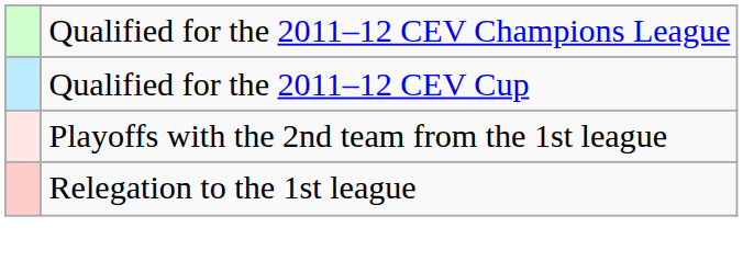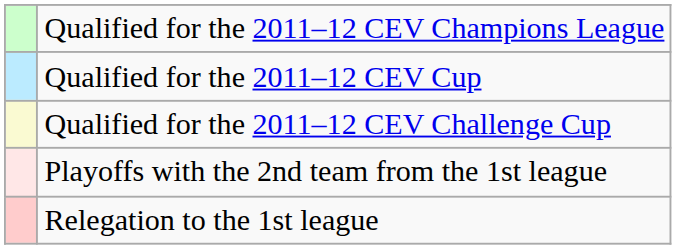 <table class="wikitable" style="text-align: left;">
 <tr>
 <td width=10px bgcolor=#CCFFCC></td>
 <td>Qualified for the <a href='#'>2011–12 CEV Champions League</a></td>
 </tr>
 <tr>
 <td width=10px bgcolor=#BBEBFF></td>
 <td>Qualified for the <a href='#'>2011–12 CEV Cup</a></td>
 </tr>
 <tr>
+<td width=10px bgcolor=#FAFAD2></td>
+<td>Qualified for the <a href='#'>2011–12 CEV Challenge Cup</a></td>
+</tr>
+<tr>
 <td width=10px bgcolor=#FFE7E7></td>
 <td>Playoffs with the 2nd team from the 1st league</td>
 </tr>
 <tr>
 <td width=10px bgcolor=#FFCCCC></td>
 <td>Relegation to the 1st league</td>
 </tr>
 </table>
